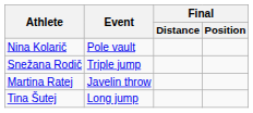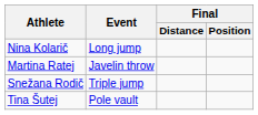 <table class=wikitable style="font-size:90%">
 <tr>
 <th rowspan="2">Athlete</th>
 <th rowspan="2">Event</th>
 <th colspan="2">Final</th>
 </tr>
 <tr style="font-size:95%">
 <th>Distance</th>
 <th>Position</th>
 </tr>
 <tr align=center>
 <td align=left><a href='#'>Nina Kolarič</a></td>
-<td align=left><a href='#'>Pole vault</a></td>
+<td align=left><a href='#'>Long jump</a></td>
+<td></td>
+<td></td>
+</tr>
+<tr align=center>
+<td align=left><a href='#'>Martina Ratej</a></td>
+<td align=left><a href='#'>Javelin throw</a></td>
 <td></td>
 <td></td>
 </tr>
 <tr align=center>
 <td align=left><a href='#'>Snežana Rodič</a></td>
 <td align=left><a href='#'>Triple jump</a></td>
 <td></td>
 <td></td>
 </tr>
 <tr align=center>
-<td align=left><a href='#'>Martina Ratej</a></td>
-<td align=left><a href='#'>Javelin throw</a></td>
-<td></td>
-<td></td>
-</tr>
-<tr align=center>
 <td align=left><a href='#'>Tina Šutej</a></td>
-<td align=left><a href='#'>Long jump</a></td>
+<td align=left><a href='#'>Pole vault</a></td>
 <td></td>
 <td></td>
 </tr>
 </table>
